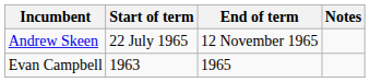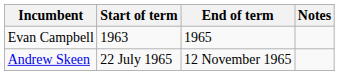 <table class="wikitable">
 <tr>
 <th>Incumbent</th>
 <th>Start of term</th>
 <th>End of term</th>
 <th>Notes</th>
 </tr>
 <tr>
+<td>Evan Campbell</td>
+<td>1963</td>
+<td>1965</td>
+<td></td>
+</tr>
+<tr>
 <td><a href='#'>Andrew Skeen</a></td>
 <td>22 July 1965</td>
 <td>12 November 1965</td>
 <td></td>
 </tr>
-<tr>
-<td>Evan Campbell</td>
-<td>1963</td>
-<td>1965</td>
-<td></td>
-</tr>
 </table>
